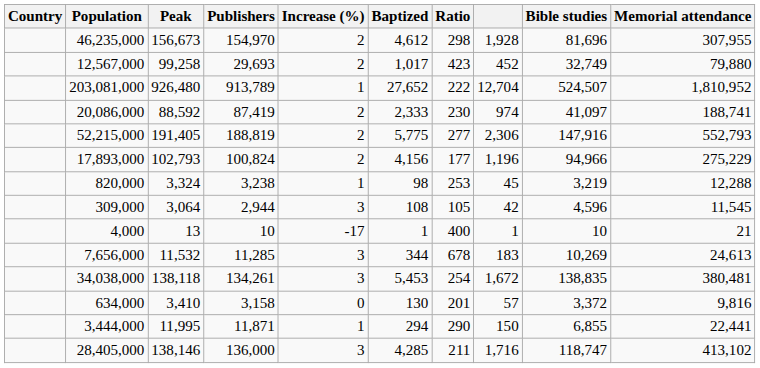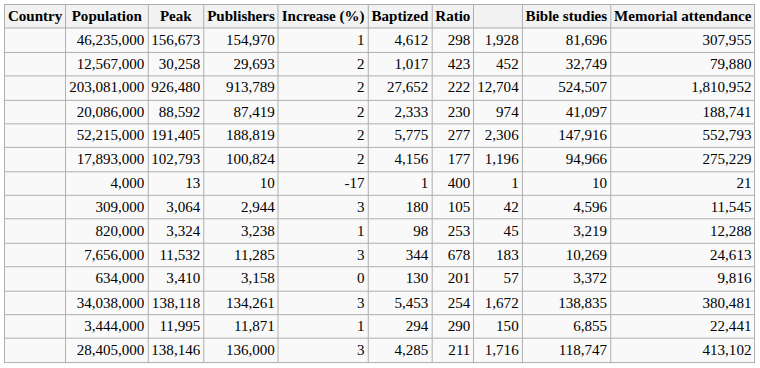 <table class="wikitable sortable col1left" border="1" style="text-align:right">
 <tr>
 <th>Country</th>
 <th>Population</th>
 <th>Peak</th>
 <th>Publishers</th>
 <th>Increase (%)</th>
 <th>Baptized</th>
 <th>Ratio</th>
 <th></th>
 <th>Bible studies</th>
 <th>Memorial attendance</th>
 </tr>
 <tr>
 <td></td>
 <td>46,235,000</td>
 <td>156,673</td>
 <td>154,970</td>
-<td>2</td>
+<td>1</td>
 <td>4,612</td>
 <td>298</td>
 <td>1,928</td>
 <td>81,696</td>
 <td>307,955</td>
 </tr>
 <tr>
 <td></td>
 <td>12,567,000</td>
-<td>99,258</td>
+<td>30,258</td>
 <td>29,693</td>
 <td>2</td>
 <td>1,017</td>
 <td>423</td>
 <td>452</td>
 <td>32,749</td>
 <td>79,880</td>
 </tr>
 <tr>
 <td></td>
 <td>203,081,000</td>
 <td>926,480</td>
 <td>913,789</td>
-<td>1</td>
+<td>2</td>
 <td>27,652</td>
 <td>222</td>
 <td>12,704</td>
 <td>524,507</td>
 <td>1,810,952</td>
 </tr>
 <tr>
 <td></td>
 <td>20,086,000</td>
 <td>88,592</td>
 <td>87,419</td>
 <td>2</td>
 <td>2,333</td>
 <td>230</td>
 <td>974</td>
 <td>41,097</td>
 <td>188,741</td>
 </tr>
 <tr>
 <td></td>
 <td>52,215,000</td>
 <td>191,405</td>
 <td>188,819</td>
 <td>2</td>
 <td>5,775</td>
 <td>277</td>
 <td>2,306</td>
 <td>147,916</td>
 <td>552,793</td>
 </tr>
 <tr>
 <td></td>
 <td>17,893,000</td>
 <td>102,793</td>
 <td>100,824</td>
 <td>2</td>
 <td>4,156</td>
 <td>177</td>
 <td>1,196</td>
 <td>94,966</td>
 <td>275,229</td>
 </tr>
 <tr>
 <td></td>
+<td>4,000</td>
+<td>13</td>
+<td>10</td>
+<td>-17</td>
+<td>1</td>
+<td>400</td>
+<td>1</td>
+<td>10</td>
+<td>21</td>
+</tr>
+<tr>
+<td></td>
+<td>309,000</td>
+<td>3,064</td>
+<td>2,944</td>
+<td>3</td>
+<td>180</td>
+<td>105</td>
+<td>42</td>
+<td>4,596</td>
+<td>11,545</td>
+</tr>
+<tr>
+<td></td>
 <td>820,000</td>
 <td>3,324</td>
 <td>3,238</td>
 <td>1</td>
 <td>98</td>
 <td>253</td>
 <td>45</td>
 <td>3,219</td>
 <td>12,288</td>
-</tr>
-<tr>
-<td></td>
-<td>309,000</td>
-<td>3,064</td>
-<td>2,944</td>
-<td>3</td>
-<td>108</td>
-<td>105</td>
-<td>42</td>
-<td>4,596</td>
-<td>11,545</td>
-</tr>
-<tr>
-<td></td>
-<td>4,000</td>
-<td>13</td>
-<td>10</td>
-<td>-17</td>
-<td>1</td>
-<td>400</td>
-<td>1</td>
-<td>10</td>
-<td>21</td>
 </tr>
 <tr>
 <td></td>
 <td>7,656,000</td>
 <td>11,532</td>
 <td>11,285</td>
 <td>3</td>
 <td>344</td>
 <td>678</td>
 <td>183</td>
 <td>10,269</td>
 <td>24,613</td>
 </tr>
 <tr>
 <td></td>
+<td>634,000</td>
+<td>3,410</td>
+<td>3,158</td>
+<td>0</td>
+<td>130</td>
+<td>201</td>
+<td>57</td>
+<td>3,372</td>
+<td>9,816</td>
+</tr>
+<tr>
+<td></td>
 <td>34,038,000</td>
 <td>138,118</td>
 <td>134,261</td>
 <td>3</td>
 <td>5,453</td>
 <td>254</td>
 <td>1,672</td>
 <td>138,835</td>
 <td>380,481</td>
-</tr>
-<tr>
-<td></td>
-<td>634,000</td>
-<td>3,410</td>
-<td>3,158</td>
-<td>0</td>
-<td>130</td>
-<td>201</td>
-<td>57</td>
-<td>3,372</td>
-<td>9,816</td>
 </tr>
 <tr>
 <td></td>
 <td>3,444,000</td>
 <td>11,995</td>
 <td>11,871</td>
 <td>1</td>
 <td>294</td>
 <td>290</td>
 <td>150</td>
 <td>6,855</td>
 <td>22,441</td>
 </tr>
 <tr>
 <td></td>
 <td>28,405,000</td>
 <td>138,146</td>
 <td>136,000</td>
 <td>3</td>
 <td>4,285</td>
 <td>211</td>
 <td>1,716</td>
 <td>118,747</td>
 <td>413,102</td>
 </tr>
 </table>
